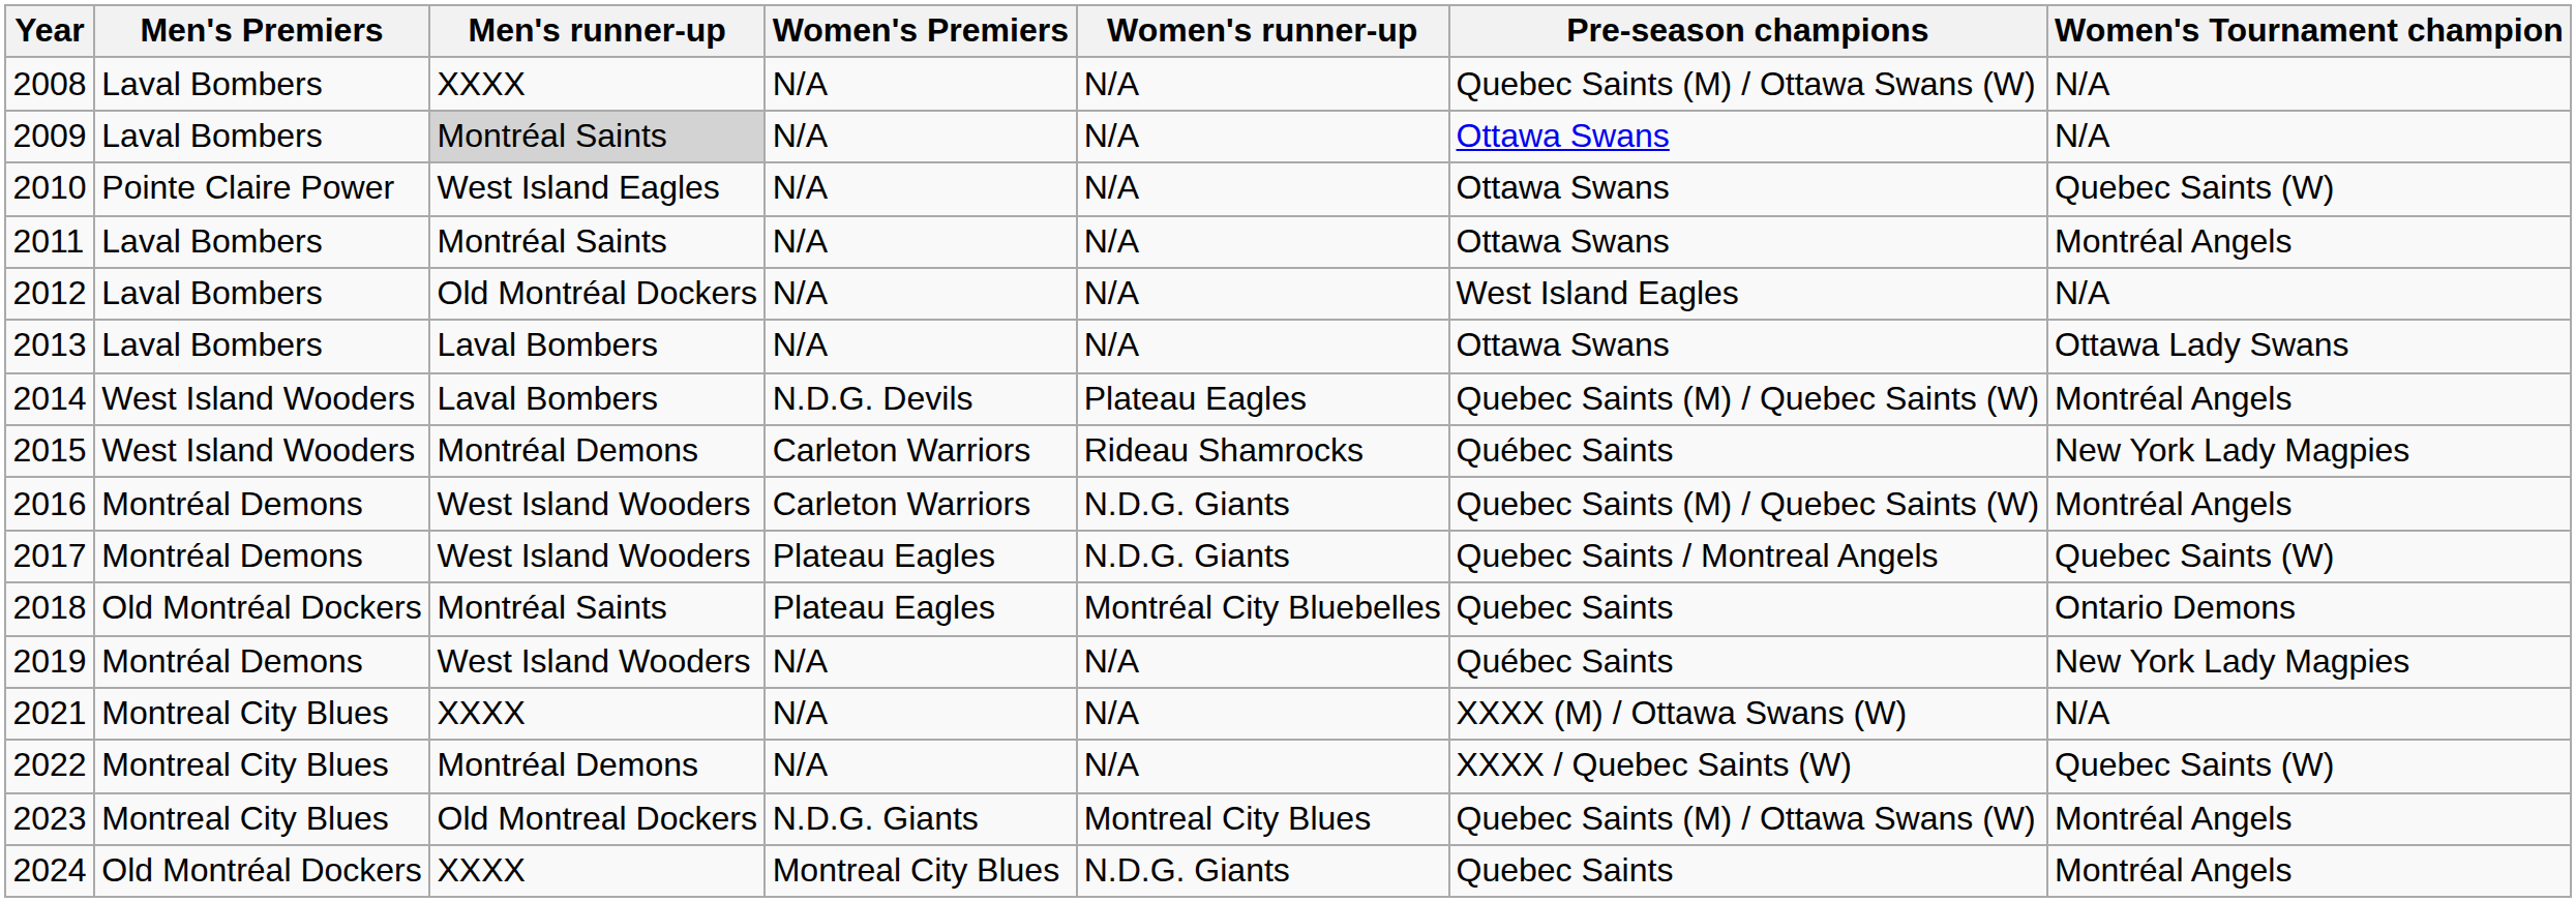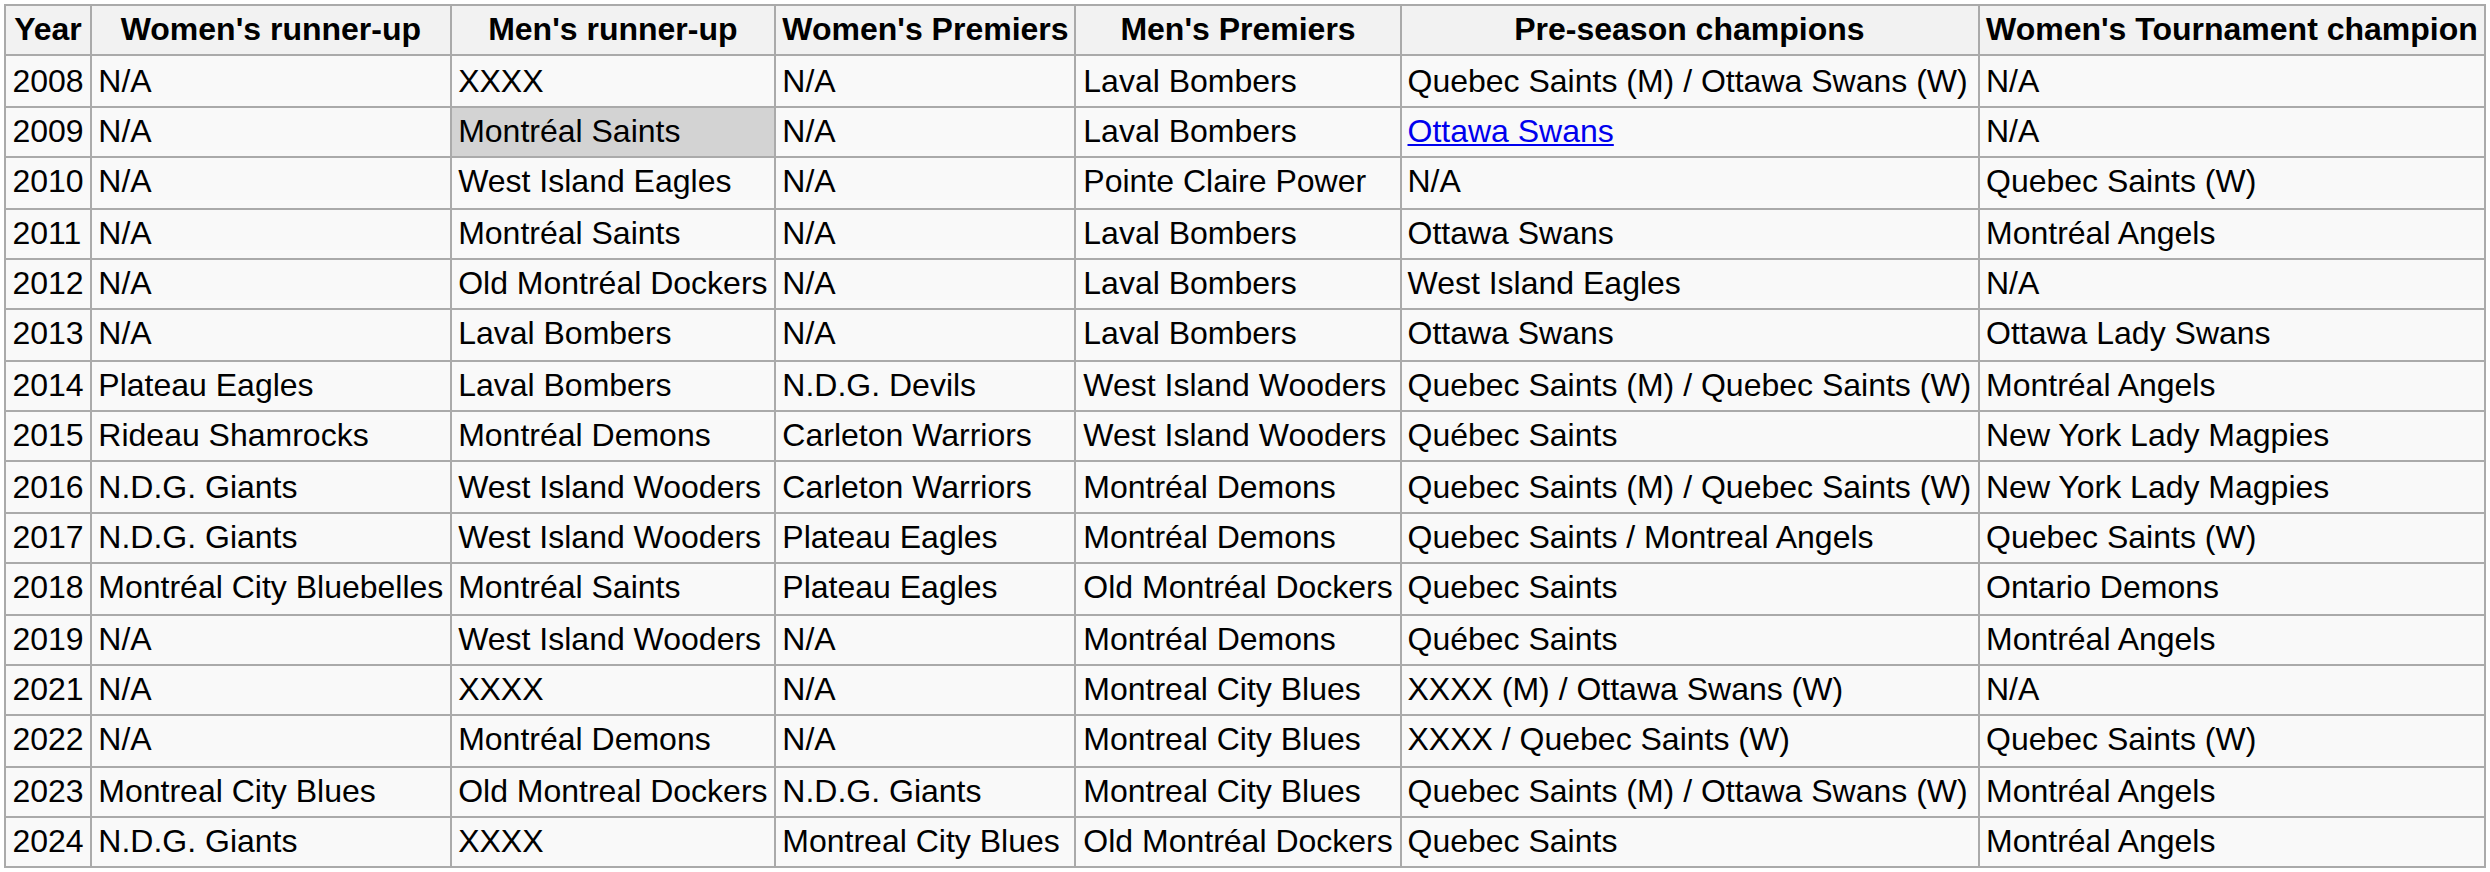 <table class="wikitable">
 <tr bgcolor=#bdb76b>
 <th>Year</th>
-<th>Men's Premiers</th>
+<th>Women's runner-up</th>
 <th>Men's runner-up</th>
 <th>Women's Premiers</th>
-<th>Women's runner-up</th>
+<th>Men's Premiers</th>
 <th>Pre-season champions</th>
 <th>Women's Tournament champion</th>
 </tr>
 <tr>
 <td>2008</td>
-<td>Laval Bombers</td>
+<td>N/A</td>
 <td>XXXX</td>
 <td>N/A</td>
-<td>N/A</td>
+<td>Laval Bombers</td>
 <td>Quebec Saints (M) / Ottawa Swans (W)</td>
 <td>N/A</td>
 </tr>
 <tr>
 <td>2009</td>
-<td>Laval Bombers</td>
+<td>N/A</td>
 <td style="background: lightgrey;">Montréal Saints</td>
 <td>N/A</td>
-<td>N/A</td>
+<td>Laval Bombers</td>
 <td><a href='#'>Ottawa Swans</a></td>
 <td>N/A</td>
 </tr>
 <tr>
 <td>2010</td>
-<td>Pointe Claire Power</td>
+<td>N/A</td>
 <td>West Island Eagles</td>
 <td>N/A</td>
+<td>Pointe Claire Power</td>
 <td>N/A</td>
-<td>Ottawa Swans</td>
 <td>Quebec Saints (W)</td>
 </tr>
 <tr>
 <td>2011</td>
-<td>Laval Bombers</td>
+<td>N/A</td>
 <td>Montréal Saints</td>
 <td>N/A</td>
-<td>N/A</td>
+<td>Laval Bombers</td>
 <td>Ottawa Swans</td>
 <td>Montréal Angels</td>
 </tr>
 <tr>
 <td>2012</td>
-<td>Laval Bombers</td>
+<td>N/A</td>
 <td>Old Montréal Dockers</td>
 <td>N/A</td>
-<td>N/A</td>
+<td>Laval Bombers</td>
 <td>West Island Eagles</td>
 <td>N/A</td>
 </tr>
 <tr>
 <td>2013</td>
-<td>Laval Bombers</td>
+<td>N/A</td>
 <td>Laval Bombers</td>
 <td>N/A</td>
-<td>N/A</td>
+<td>Laval Bombers</td>
 <td>Ottawa Swans</td>
 <td>Ottawa Lady Swans</td>
 </tr>
 <tr>
 <td>2014</td>
-<td>West Island Wooders</td>
+<td>Plateau Eagles</td>
 <td>Laval Bombers</td>
 <td>N.D.G. Devils</td>
-<td>Plateau Eagles</td>
+<td>West Island Wooders</td>
 <td>Quebec Saints (M) / Quebec Saints (W)</td>
 <td>Montréal Angels</td>
 </tr>
 <tr>
 <td>2015</td>
-<td>West Island Wooders</td>
+<td>Rideau Shamrocks</td>
 <td>Montréal Demons</td>
 <td>Carleton Warriors</td>
-<td>Rideau Shamrocks</td>
+<td>West Island Wooders</td>
 <td>Québec Saints</td>
 <td>New York Lady Magpies</td>
 </tr>
 <tr>
 <td>2016</td>
-<td>Montréal Demons</td>
+<td>N.D.G. Giants</td>
 <td>West Island Wooders</td>
 <td>Carleton Warriors</td>
-<td>N.D.G. Giants</td>
+<td>Montréal Demons</td>
 <td>Quebec Saints (M) / Quebec Saints (W)</td>
-<td>Montréal Angels</td>
+<td>New York Lady Magpies</td>
 </tr>
 <tr>
 <td>2017</td>
-<td>Montréal Demons</td>
+<td>N.D.G. Giants</td>
 <td>West Island Wooders</td>
 <td>Plateau Eagles</td>
-<td>N.D.G. Giants</td>
+<td>Montréal Demons</td>
 <td>Quebec Saints / Montreal Angels</td>
 <td>Quebec Saints (W)</td>
 </tr>
 <tr>
 <td>2018</td>
-<td>Old Montréal Dockers</td>
+<td>Montréal City Bluebelles</td>
 <td>Montréal Saints</td>
 <td>Plateau Eagles</td>
-<td>Montréal City Bluebelles</td>
+<td>Old Montréal Dockers</td>
 <td>Quebec Saints</td>
 <td>Ontario Demons</td>
 </tr>
 <tr>
 <td>2019</td>
-<td>Montréal Demons</td>
+<td>N/A</td>
 <td>West Island Wooders</td>
 <td>N/A</td>
-<td>N/A</td>
+<td>Montréal Demons</td>
 <td>Québec Saints</td>
-<td>New York Lady Magpies</td>
+<td>Montréal Angels</td>
 </tr>
 <tr>
 <td>2021</td>
-<td>Montreal City Blues</td>
+<td>N/A</td>
 <td>XXXX</td>
 <td>N/A</td>
-<td>N/A</td>
+<td>Montreal City Blues</td>
 <td>XXXX (M) / Ottawa Swans (W)</td>
 <td>N/A</td>
 </tr>
 <tr>
 <td>2022</td>
-<td>Montreal City Blues</td>
+<td>N/A</td>
 <td>Montréal Demons</td>
 <td>N/A</td>
-<td>N/A</td>
+<td>Montreal City Blues</td>
 <td>XXXX / Quebec Saints (W)</td>
 <td>Quebec Saints (W)</td>
 </tr>
 <tr>
 <td>2023</td>
 <td>Montreal City Blues</td>
 <td>Old Montreal Dockers</td>
 <td>N.D.G. Giants</td>
 <td>Montreal City Blues</td>
 <td>Quebec Saints (M) / Ottawa Swans (W)</td>
 <td>Montréal Angels</td>
 </tr>
 <tr>
 <td>2024</td>
-<td>Old Montréal Dockers</td>
+<td>N.D.G. Giants</td>
 <td>XXXX</td>
 <td>Montreal City Blues</td>
-<td>N.D.G. Giants</td>
+<td>Old Montréal Dockers</td>
 <td>Quebec Saints</td>
 <td>Montréal Angels</td>
 </tr>
 </table>
